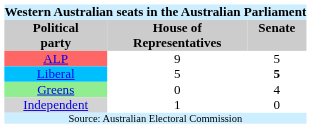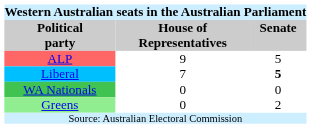 <table class="toccolours" cellpadding="0" cellspacing="0" style="float:right; margin-right:.5em; margin-top:.4em; margin-left:0.5em; font-size:90%;">
 <tr>
 <th colspan="3" style="background:#cef; text-align:center;">Western Australian seats in the Australian Parliament</th>
 </tr>
 <tr style="background:#ccc; vertical-align:top;">
 <th>Political<br>party</th>
 <th>House of<br>Representatives</th>
 <th>Senate</th>
 </tr>
 <tr>
 <td style="text-align:center; background:#f66;"><a href='#'>ALP</a></td>
 <td style="text-align:center;">9</td>
 <td style="text-align:center;">5</td>
 </tr>
 <tr>
 <td style="text-align:center; background:#00bfff;"><a href='#'>Liberal</a></td>
-<td style="text-align:center;">5</td>
+<td style="text-align:center;">7</td>
 <td style="text-align:center;"><strong>5</strong></td>
+</tr>
+<tr>
+<td style="text-align:center; background:#40c351;"><a href='#'>WA Nationals</a></td>
+<td style="text-align:center;">0</td>
+<td style="text-align:center;">0</td>
 </tr>
 <tr>
 <td style="text-align:center; background:#90ee90;"><a href='#'>Greens</a></td>
 <td style="text-align:center;">0</td>
-<td style="text-align:center;">4</td>
-</tr>
-<tr>
-<td style="text-align:center; background:#d3d3d3;"><a href='#'>Independent</a></td>
-<td style="text-align:center;">1</td>
-<td style="text-align:center;">0</td>
+<td style="text-align:center;">2</td>
 </tr>
 <tr>
 <td colspan="3" style="font-size:80%; background:#cef; text-align:center;">Source: Australian Electoral Commission</td>
 </tr>
 </table>
